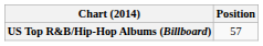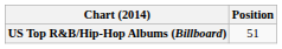 <table class="wikitable plainrowheaders" style="text-align:center">
 <tr>
 <th>Chart (2014)</th>
 <th>Position</th>
 </tr>
 <tr>
 <th scope="row">US Top R&B/Hip-Hop Albums (<em>Billboard</em>)</th>
-<td>57</td>
+<td>51</td>
 </tr>
 </table>
